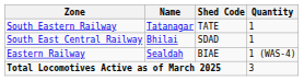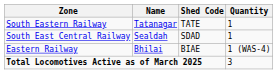 <table class="wikitable">
 <tr>
 <th>Zone</th>
 <th>Name</th>
 <th>Shed Code</th>
 <th>Quantity</th>
 </tr>
 <tr>
 <td><a href='#'>South Eastern Railway</a></td>
 <td><a href='#'>Tatanagar</a></td>
 <td>TATE</td>
 <td>1</td>
 </tr>
 <tr>
 <td><a href='#'>South East Central Railway</a></td>
-<td><a href='#'>Bhilai</a></td>
+<td><a href='#'>Sealdah</a></td>
 <td>SDAD</td>
 <td>1</td>
 </tr>
 <tr>
 <td><a href='#'>Eastern Railway</a></td>
-<td><a href='#'>Sealdah</a></td>
+<td><a href='#'>Bhilai</a></td>
 <td>BIAE</td>
 <td>1 (WAS-4)</td>
 </tr>
 <tr>
 <td colspan="3"><strong>Total Locomotives Active as of March 2025</strong></td>
 <td>3</td>
 </tr>
 </table>
